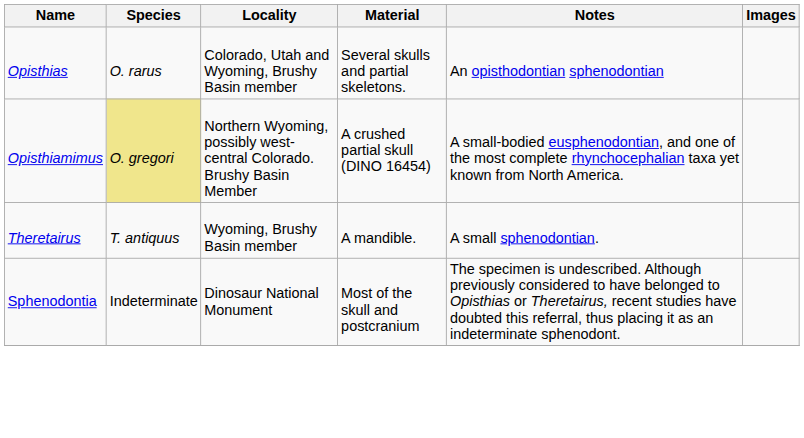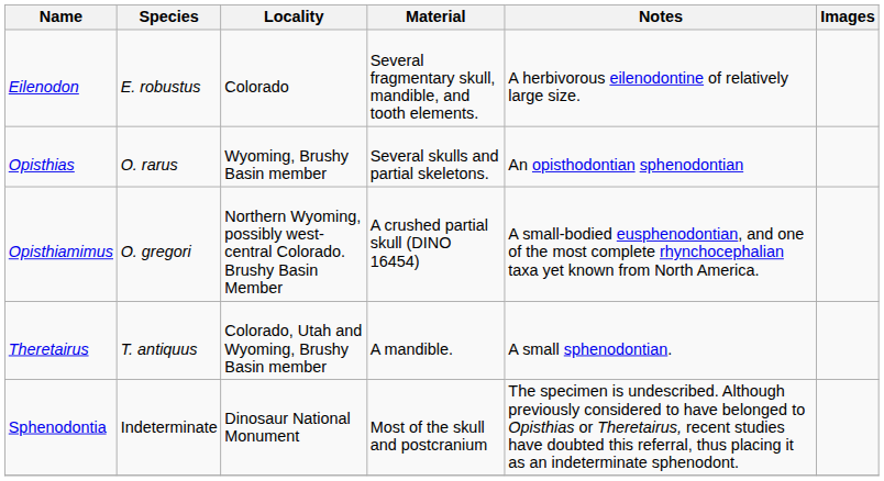 <table class="wikitable" align="center" width="100%">
 <tr>
 <th>Name</th>
 <th>Species</th>
 <th>Locality</th>
 <th>Material</th>
 <th>Notes</th>
 <th>Images</th>
 </tr>
 <tr>
+<td><br><em><a href='#'>Eilenodon</a></em></td>
+<td><br><em>E. robustus</em></td>
+<td><br>Colorado</td>
+<td><br>Several fragmentary skull, mandible, and tooth elements.</td>
+<td><br>A herbivorous <a href='#'>eilenodontine</a> of relatively large size.</td>
+<td></td>
+</tr>
+<tr>
 <td><br><em><a href='#'>Opisthias</a></em></td>
 <td><br><em>O. rarus</em></td>
-<td><br>Colorado, Utah and Wyoming, Brushy Basin member</td>
+<td><br>Wyoming, Brushy Basin member</td>
 <td><br>Several skulls and partial skeletons.</td>
 <td><br>An <a href='#'>opisthodontian</a> <a href='#'>sphenodontian</a></td>
 <td></td>
 </tr>
 <tr>
 <td><br><em><a href='#'>Opisthiamimus</a></em></td>
-<td style="background: khaki;"><br><em>O. gregori</em></td>
+<td><br><em>O. gregori</em></td>
 <td><br>Northern Wyoming, possibly west-central Colorado. Brushy Basin Member</td>
 <td>A crushed partial skull (DINO 16454)</td>
 <td><br>A small-bodied <a href='#'>eusphenodontian</a>, and one of the most complete <a href='#'>rhynchocephalian</a> taxa yet known from North America.</td>
 <td></td>
 </tr>
 <tr>
 <td><br><em><a href='#'>Theretairus</a></em></td>
 <td><br><em>T. antiquus</em></td>
-<td><br>Wyoming, Brushy Basin member</td>
+<td><br>Colorado, Utah and Wyoming, Brushy Basin member</td>
 <td><br>A mandible.</td>
 <td><br>A small <a href='#'>sphenodontian</a>.</td>
 <td></td>
 </tr>
 <tr>
 <td><a href='#'>Sphenodontia</a><em></em></td>
 <td>Indeterminate</td>
 <td>Dinosaur National Monument</td>
 <td><br>Most of the skull and postcranium</td>
 <td>The specimen is undescribed. Although previously considered to have belonged to <em>Opisthias</em> or <em>Theretairus,</em> recent studies have doubted this referral, thus placing it as an indeterminate sphenodont.<em></em></td>
 <td></td>
 </tr>
 <tr>
 </tr>
 </table>
